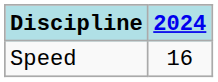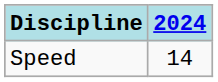 <table class="wikitable" style="text-align: center;">
 <tr>
 <th style="background: #b0e0e6;">Discipline</th>
 <th style="background: #b0e0e6;"><a href='#'>2024</a></th>
 </tr>
 <tr>
 <td align="left">Speed</td>
-<td>16</td>
+<td>14</td>
 </tr>
 </table>
